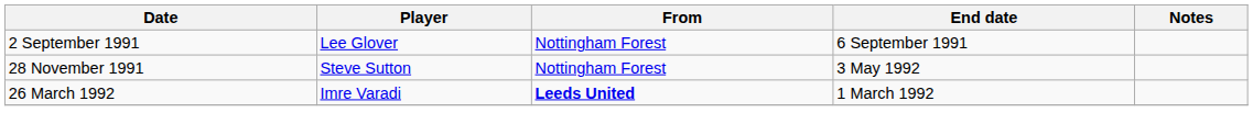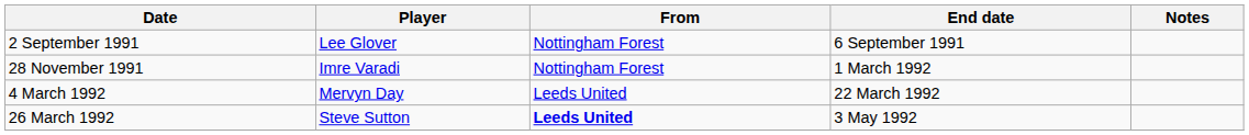 <table class="wikitable" style="text-align:center; font-size:95%;width:75%; text-align:left">
 <tr>
 <th>Date</th>
 <th>Player</th>
 <th>From</th>
 <th>End date</th>
 <th>Notes</th>
 </tr>
 <tr --->
 <td>2 September 1991</td>
 <td> <a href='#'>Lee Glover</a></td>
 <td><a href='#'>Nottingham Forest</a></td>
 <td>6 September 1991</td>
 <td align="center"></td>
 </tr>
 <tr --->
 <td>28 November 1991</td>
-<td> <a href='#'>Steve Sutton</a></td>
+<td> <a href='#'>Imre Varadi</a></td>
 <td><a href='#'>Nottingham Forest</a></td>
-<td>3 May 1992</td>
+<td>1 March 1992</td>
+<td align="center"></td>
+</tr>
+<tr --->
+<td>4 March 1992</td>
+<td> <a href='#'>Mervyn Day</a></td>
+<td><a href='#'>Leeds United</a></td>
+<td>22 March 1992</td>
 <td align="center"></td>
 </tr>
 <tr --->
 <td>26 March 1992</td>
-<td> <a href='#'>Imre Varadi</a></td>
+<td> <a href='#'>Steve Sutton</a></td>
 <td><strong><a href='#'>Leeds United</a></strong></td>
-<td>1 March 1992</td>
+<td>3 May 1992</td>
 <td align="center"></td>
 </tr>
 <tr --->
 </tr>
 </table>
